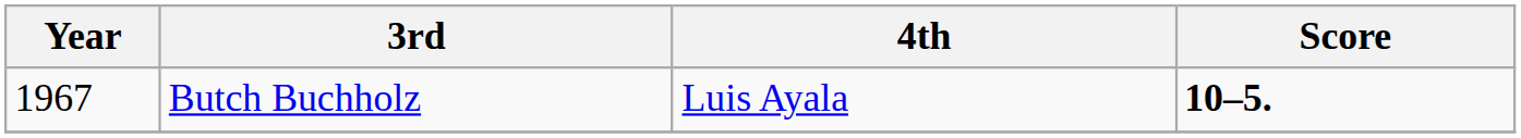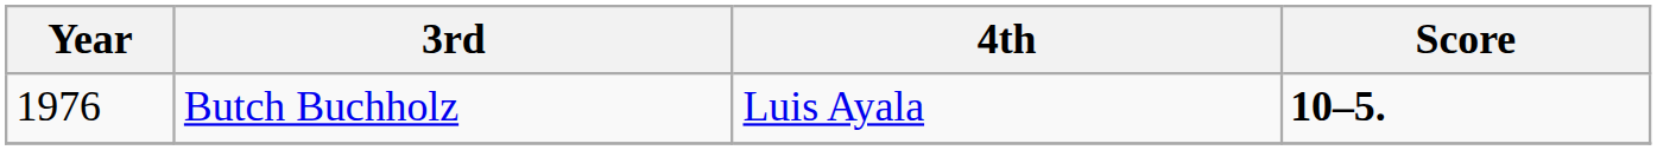 <table class="wikitable" style="font-size:98%;">
 <tr>
 <th style="width:60px;">Year</th>
 <th style="width:230px;">3rd</th>
 <th style="width:230px;">4th</th>
 <th style="width:150px;">Score</th>
 </tr>
 <tr>
-<td>1967</td>
+<td>1976</td>
 <td> <a href='#'>Butch Buchholz</a></td>
 <td> <a href='#'>Luis Ayala</a></td>
 <td><strong>10–5.</strong></td>
 </tr>
 <tr>
 </tr>
 </table>
